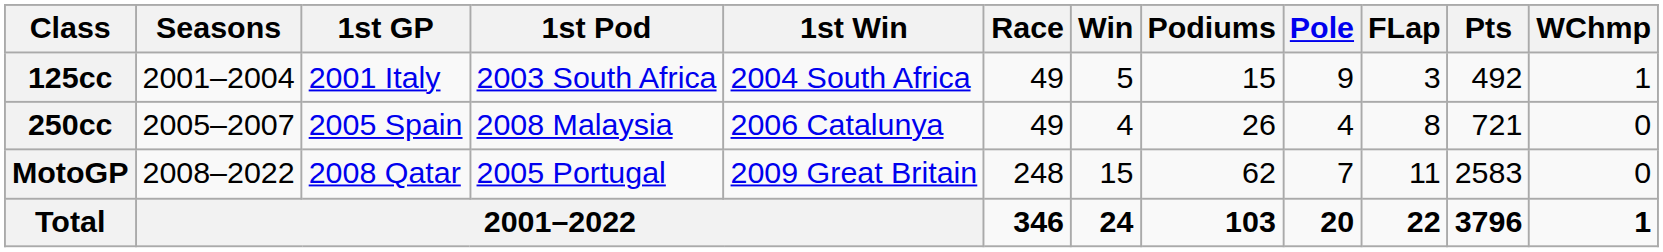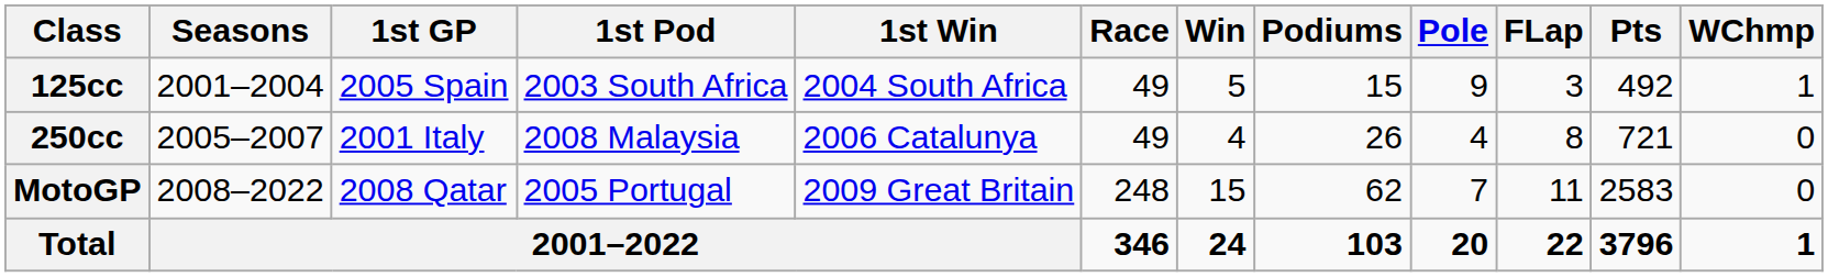 <table class="wikitable">
 <tr>
 <th>Class</th>
 <th>Seasons</th>
 <th>1st GP</th>
 <th>1st Pod</th>
 <th>1st Win</th>
 <th>Race</th>
 <th>Win</th>
 <th>Podiums</th>
 <th><a href='#'>Pole</a></th>
 <th>FLap</th>
 <th>Pts</th>
 <th>WChmp</th>
 </tr>
 <tr align="right">
 <th>125cc</th>
 <td>2001–2004</td>
-<td align="left"><a href='#'>2001 Italy</a></td>
+<td align="left"><a href='#'>2005 Spain</a></td>
 <td align="left"><a href='#'>2003 South Africa</a></td>
 <td align="left"><a href='#'>2004 South Africa</a></td>
 <td>49</td>
 <td>5</td>
 <td>15</td>
 <td>9</td>
 <td>3</td>
 <td>492</td>
 <td>1</td>
 </tr>
 <tr align="right">
 <th>250cc</th>
 <td>2005–2007</td>
-<td align="left"><a href='#'>2005 Spain</a></td>
+<td align="left"><a href='#'>2001 Italy</a></td>
 <td align="left"><a href='#'>2008 Malaysia</a></td>
 <td align="left"><a href='#'>2006 Catalunya</a></td>
 <td>49</td>
 <td>4</td>
 <td>26</td>
 <td>4</td>
 <td>8</td>
 <td>721</td>
 <td>0</td>
 </tr>
 <tr align="right">
 <th>MotoGP</th>
 <td>2008–2022</td>
 <td align="left"><a href='#'>2008 Qatar</a></td>
 <td align="left"><a href='#'>2005 Portugal</a></td>
 <td align="left"><a href='#'>2009 Great Britain</a></td>
 <td>248</td>
 <td>15</td>
 <td>62</td>
 <td>7</td>
 <td>11</td>
 <td>2583</td>
 <td>0</td>
 </tr>
 <tr align="right">
 <th>Total</th>
 <th colspan=4>2001–2022</th>
 <td><strong>346</strong></td>
 <td><strong>24</strong></td>
 <td><strong>103</strong></td>
 <td><strong>20</strong></td>
 <td><strong>22</strong></td>
 <td><strong>3796</strong></td>
 <td><strong>1</strong></td>
 </tr>
 </table>
